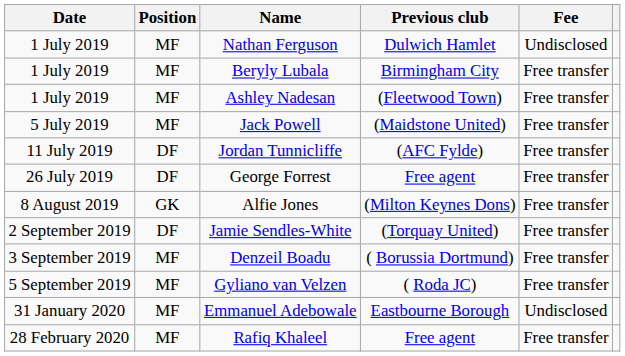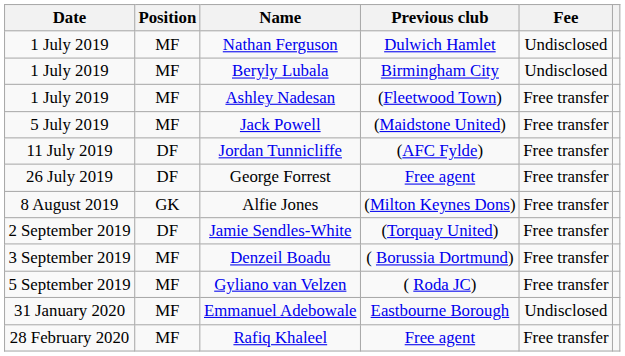 <table class="wikitable" style="text-align:center">
 <tr>
 <th>Date</th>
 <th>Position</th>
 <th>Name</th>
 <th>Previous club</th>
 <th>Fee</th>
 <th></th>
 </tr>
 <tr>
 <td>1 July 2019</td>
 <td>MF</td>
 <td><a href='#'>Nathan Ferguson</a></td>
 <td><a href='#'>Dulwich Hamlet</a></td>
 <td>Undisclosed</td>
 <td></td>
 </tr>
 <tr>
 <td>1 July 2019</td>
 <td>MF</td>
 <td><a href='#'>Beryly Lubala</a></td>
 <td><a href='#'>Birmingham City</a></td>
-<td>Free transfer</td>
+<td>Undisclosed</td>
 <td></td>
 </tr>
 <tr>
 <td>1 July 2019</td>
 <td>MF</td>
 <td><a href='#'>Ashley Nadesan</a></td>
 <td>(<a href='#'>Fleetwood Town</a>)</td>
 <td>Free transfer</td>
 <td></td>
 </tr>
 <tr>
 <td>5 July 2019</td>
 <td>MF</td>
 <td><a href='#'>Jack Powell</a></td>
 <td>(<a href='#'>Maidstone United</a>)</td>
 <td>Free transfer</td>
 <td></td>
 </tr>
 <tr>
 <td>11 July 2019</td>
 <td>DF</td>
 <td><a href='#'>Jordan Tunnicliffe</a></td>
 <td>(<a href='#'>AFC Fylde</a>)</td>
 <td>Free transfer</td>
 <td></td>
 </tr>
 <tr>
 <td>26 July 2019</td>
 <td>DF</td>
 <td>George Forrest</td>
 <td><a href='#'>Free agent</a></td>
 <td>Free transfer</td>
 <td></td>
 </tr>
 <tr>
 <td>8 August 2019</td>
 <td>GK</td>
 <td>Alfie Jones</td>
 <td>(<a href='#'>Milton Keynes Dons</a>)</td>
 <td>Free transfer</td>
 <td></td>
 </tr>
 <tr>
 <td>2 September 2019</td>
 <td>DF</td>
 <td><a href='#'>Jamie Sendles-White</a></td>
 <td>(<a href='#'>Torquay United</a>)</td>
 <td>Free transfer</td>
 <td></td>
 </tr>
 <tr>
 <td>3 September 2019</td>
 <td>MF</td>
 <td><a href='#'>Denzeil Boadu</a></td>
 <td>( <a href='#'>Borussia Dortmund</a>)</td>
 <td>Free transfer</td>
 <td></td>
 </tr>
 <tr>
 <td>5 September 2019</td>
 <td>MF</td>
 <td><a href='#'>Gyliano van Velzen</a></td>
 <td>( <a href='#'>Roda JC</a>)</td>
 <td>Free transfer</td>
 <td></td>
 </tr>
 <tr>
 <td>31 January 2020</td>
 <td>MF</td>
 <td><a href='#'>Emmanuel Adebowale</a></td>
 <td><a href='#'>Eastbourne Borough</a></td>
 <td>Undisclosed</td>
 <td></td>
 </tr>
 <tr>
 <td>28 February 2020</td>
 <td>MF</td>
 <td><a href='#'>Rafiq Khaleel</a></td>
 <td><a href='#'>Free agent</a></td>
 <td>Free transfer</td>
 <td></td>
 </tr>
 </table>
